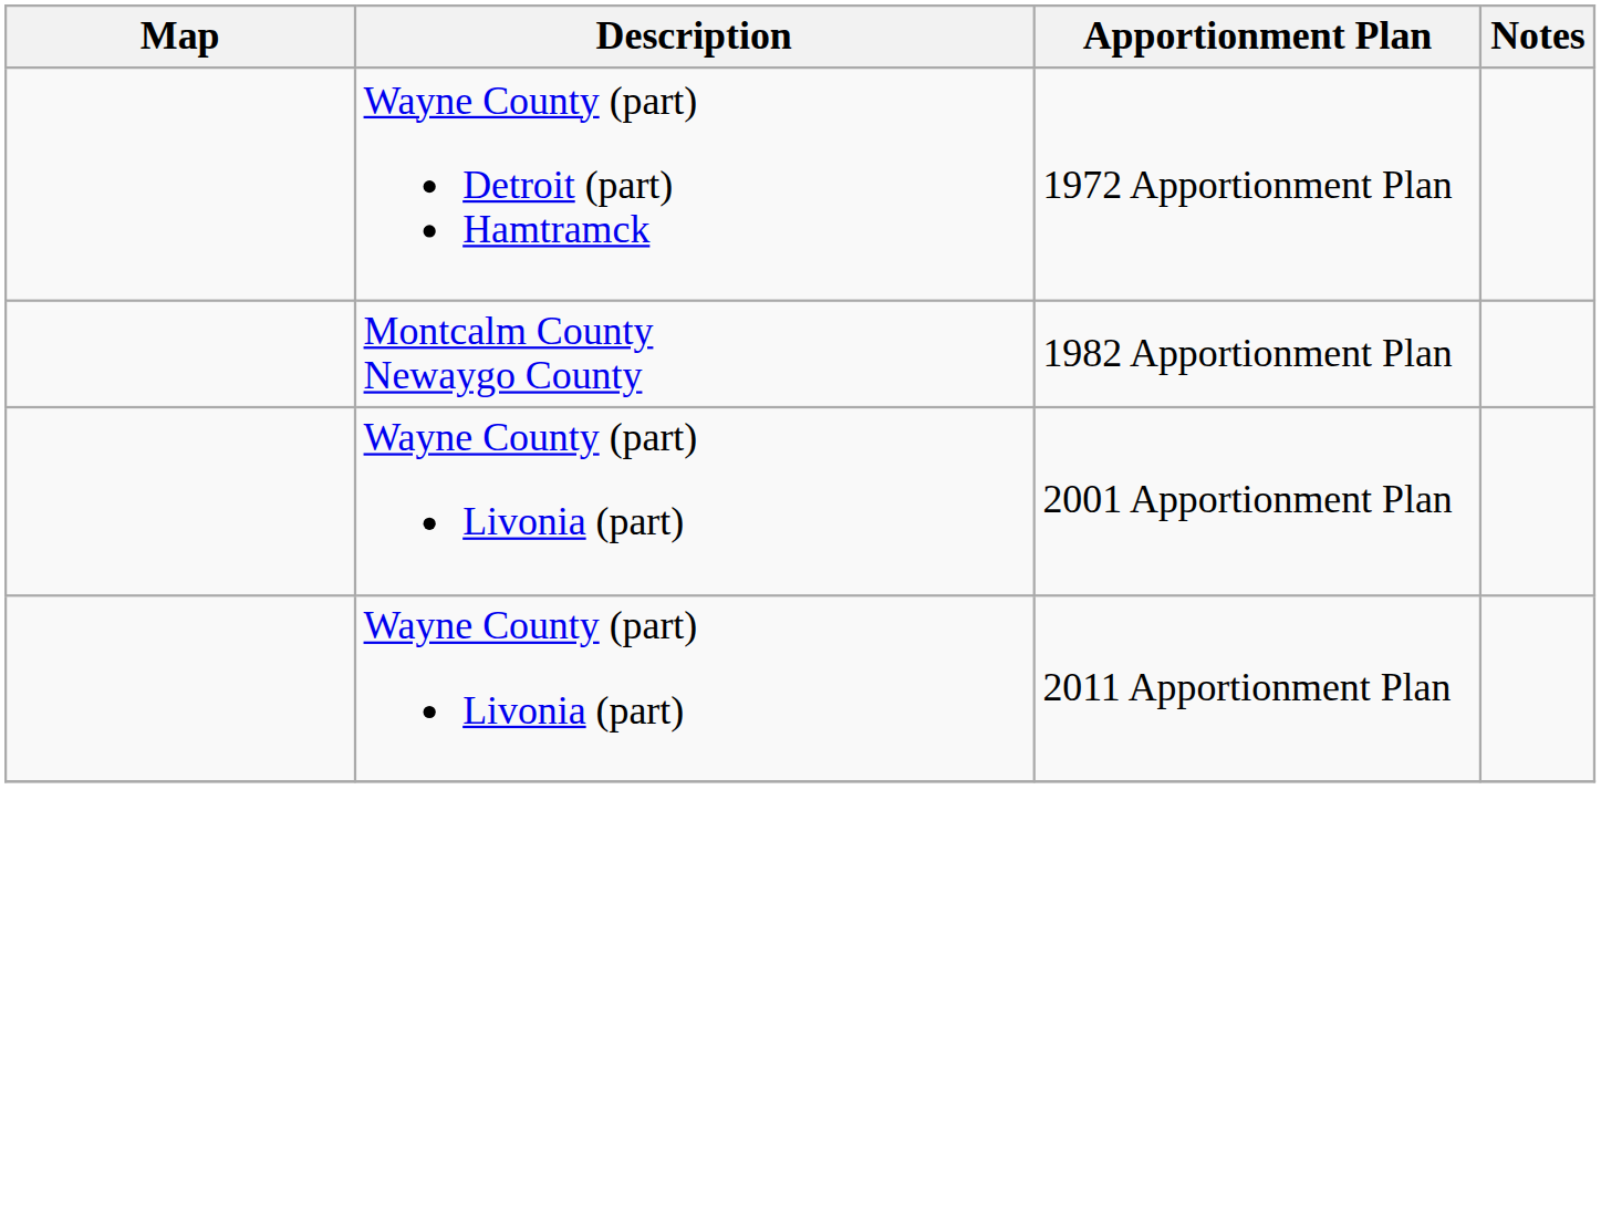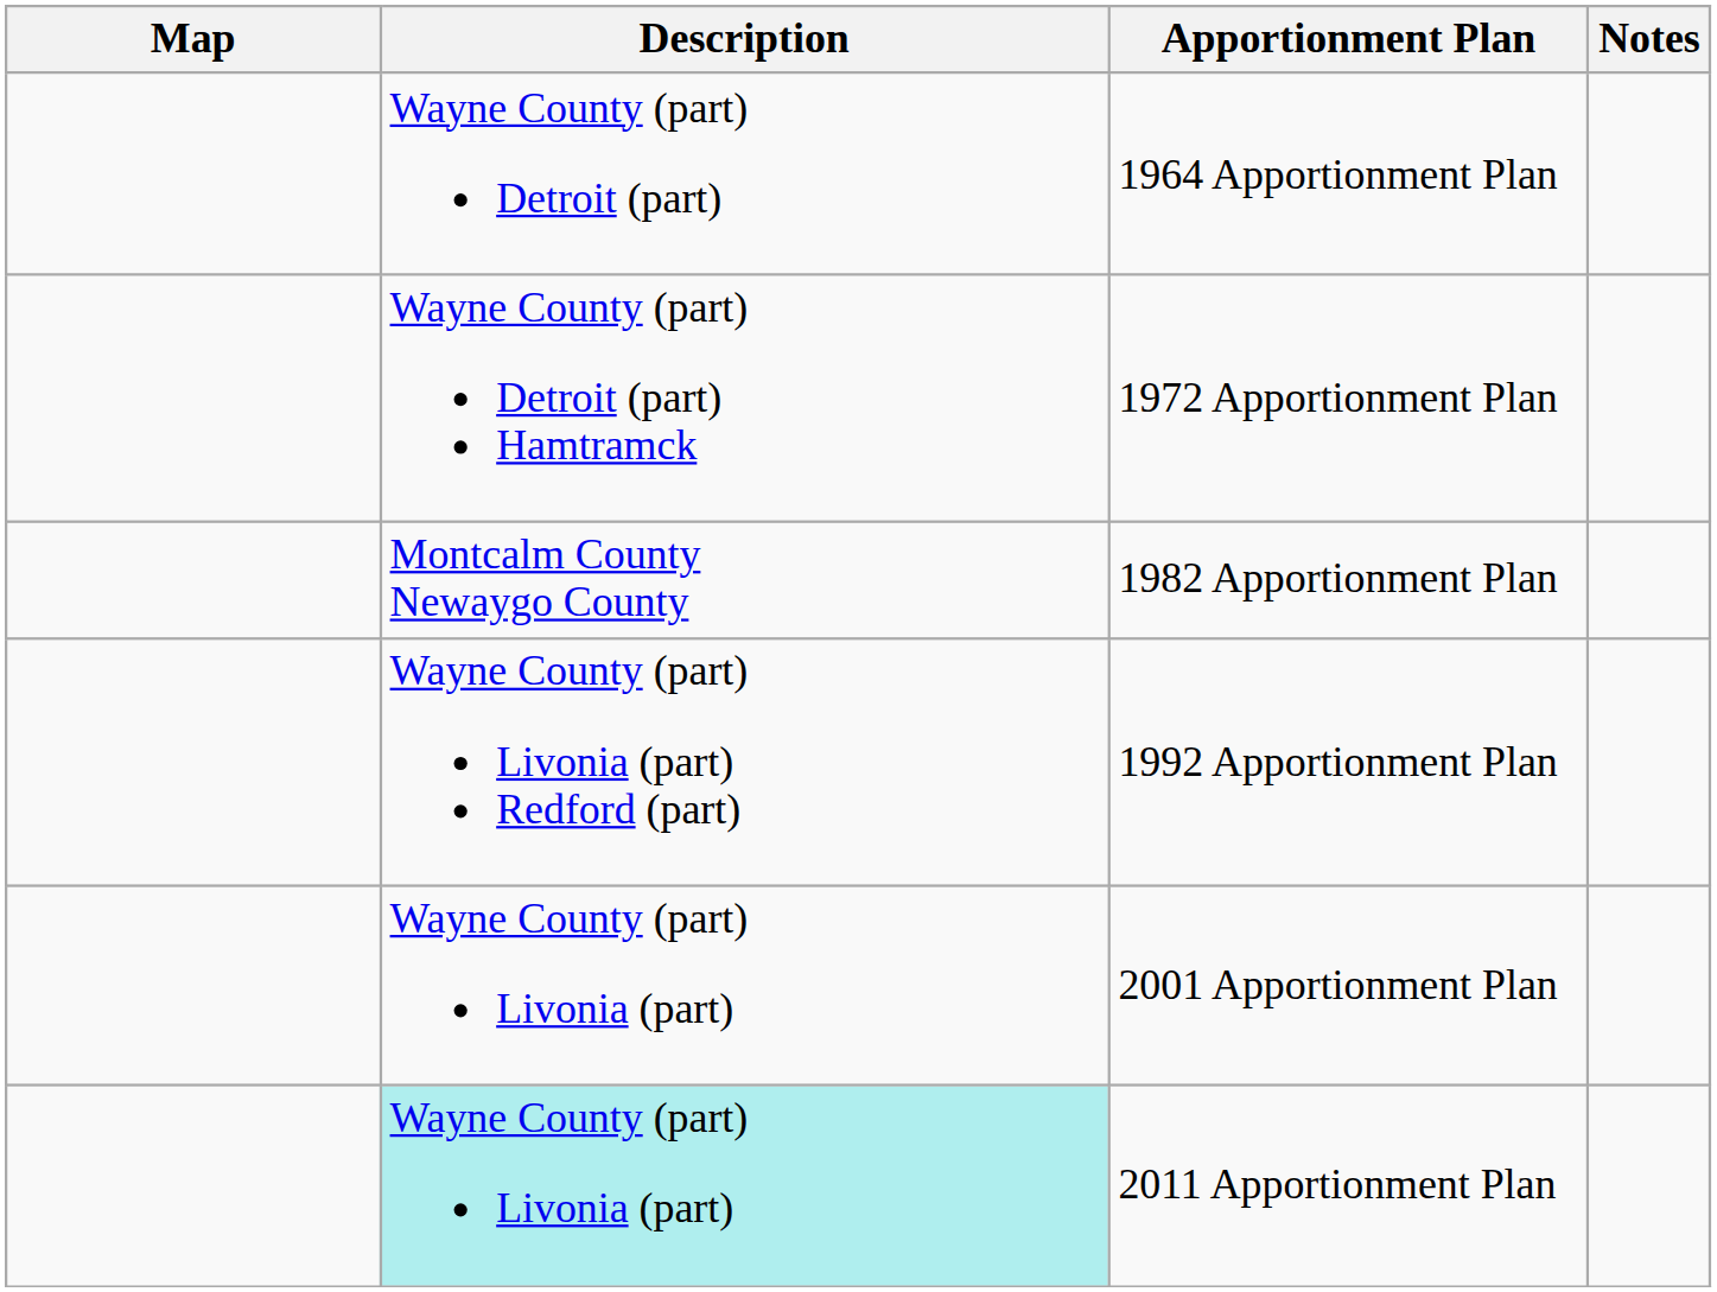 <table class="wikitable sortable">
 <tr>
 <th style="width:100pt;">Map</th>
 <th style="width:200pt;">Description</th>
 <th style="width:130pt;">Apportionment Plan</th>
 <th style="width:15pt;">Notes</th>
+</tr>
+<tr>
+<td></td>
+<td><a href='#'>Wayne County</a> (part)<br><ul><li><a href='#'>Detroit</a> (part)</li></ul></td>
+<td>1964 Apportionment Plan</td>
+<td></td>
 </tr>
 <tr>
 <td></td>
 <td><a href='#'>Wayne County</a> (part)<br><ul><li><a href='#'>Detroit</a> (part)</li><li><a href='#'>Hamtramck</a></li></ul></td>
 <td>1972 Apportionment Plan</td>
 <td></td>
 </tr>
 <tr>
 <td></td>
 <td><a href='#'>Montcalm County</a><br><a href='#'>Newaygo County</a></td>
 <td>1982 Apportionment Plan</td>
 <td></td>
 </tr>
 <tr>
 <td></td>
+<td><a href='#'>Wayne County</a> (part)<br><ul><li><a href='#'>Livonia</a> (part)</li><li><a href='#'>Redford</a> (part)</li></ul></td>
+<td>1992 Apportionment Plan</td>
+<td></td>
+</tr>
+<tr>
+<td></td>
 <td><a href='#'>Wayne County</a> (part)<br><ul><li><a href='#'>Livonia</a> (part)</li></ul></td>
 <td>2001 Apportionment Plan</td>
 <td></td>
 </tr>
 <tr>
 <td></td>
-<td><a href='#'>Wayne County</a> (part)<br><ul><li><a href='#'>Livonia</a> (part)</li></ul></td>
+<td style="background: paleturquoise;"><a href='#'>Wayne County</a> (part)<br><ul><li><a href='#'>Livonia</a> (part)</li></ul></td>
 <td>2011 Apportionment Plan</td>
 <td></td>
 </tr>
 <tr>
 </tr>
 </table>
